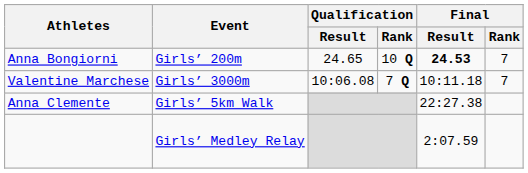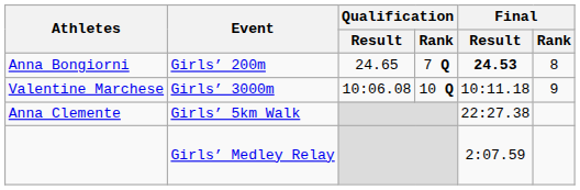 <table class="wikitable" border="1" style="font-size:90%">
 <tr>
 <th rowspan=2>Athletes</th>
 <th rowspan=2>Event</th>
 <th colspan=2>Qualification</th>
 <th colspan=2>Final</th>
 </tr>
 <tr>
 <th>Result</th>
 <th>Rank</th>
 <th>Result</th>
 <th>Rank</th>
 </tr>
 <tr>
 <td><a href='#'>Anna Bongiorni</a></td>
 <td><a href='#'>Girls’ 200m</a></td>
 <td align=center>24.65</td>
-<td align=center>10 <strong>Q</strong></td>
+<td align=center>7 <strong>Q</strong></td>
 <td align=center><strong>24.53</strong></td>
-<td align=center>7</td>
+<td align=center>8</td>
 </tr>
 <tr>
 <td><a href='#'>Valentine Marchese</a></td>
 <td><a href='#'>Girls’ 3000m</a></td>
 <td align=center>10:06.08</td>
-<td align=center>7 <strong>Q</strong></td>
+<td align=center>10 <strong>Q</strong></td>
 <td align=center>10:11.18</td>
-<td align=center>7</td>
+<td align=center>9</td>
 </tr>
 <tr>
 <td><a href='#'>Anna Clemente</a></td>
 <td><a href='#'>Girls’ 5km Walk</a></td>
 <td colspan=2 bgcolor=#DCDCDC></td>
 <td align=center>22:27.38</td>
 <td align=center></td>
 </tr>
 <tr>
 <td><br><br><br></td>
 <td><a href='#'>Girls’ Medley Relay</a></td>
 <td colspan=2 bgcolor=#DCDCDC></td>
 <td align=center>2:07.59</td>
 <td align=center></td>
 </tr>
 </table>
